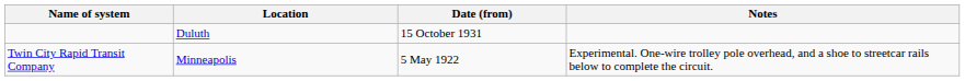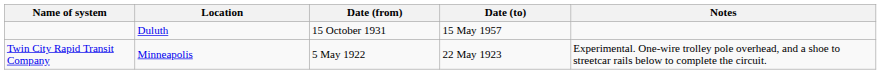 <table class="wikitable" width=100%>
 <tr>
 <th width=15%>Name of system</th>
 <th width=20%>Location</th>
 <th width=15%>Date (from)</th>
+<th width=15%>Date (to)</th>
 <th width=35%>Notes</th>
 </tr>
 <tr>
 <td> </td>
 <td><a href='#'>Duluth</a></td>
 <td>15 October 1931</td>
+<td>15 May 1957</td>
 <td> </td>
 </tr>
 <tr>
 <td><a href='#'>Twin City Rapid Transit Company</a></td>
 <td><a href='#'>Minneapolis</a></td>
 <td>5 May 1922</td>
+<td>22 May 1923</td>
 <td>Experimental.  One-wire trolley pole overhead, and a shoe to streetcar rails below to complete the circuit.</td>
 </tr>
 </table>
